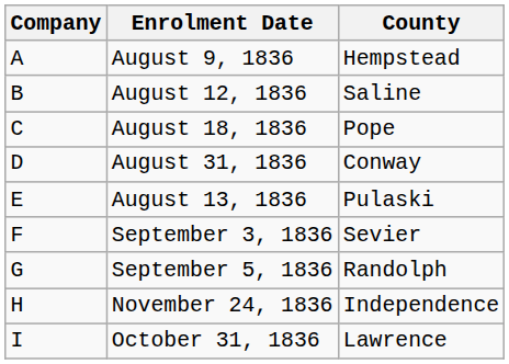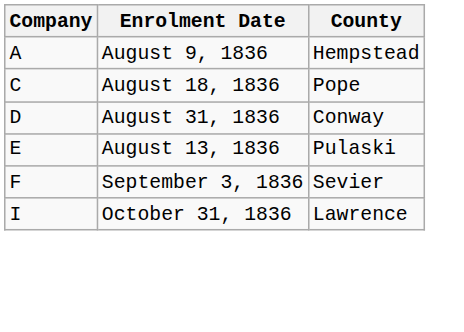 <table class="wikitable">
 <tr>
 <th>Company</th>
 <th>Enrolment Date</th>
 <th>County</th>
 </tr>
 <tr>
 <td>A</td>
 <td>August 9, 1836</td>
 <td>Hempstead</td>
-</tr>
-<tr>
-<td>B</td>
-<td>August 12, 1836</td>
-<td>Saline</td>
 </tr>
 <tr>
 <td>C</td>
 <td>August 18, 1836</td>
 <td>Pope</td>
 </tr>
 <tr>
 <td>D</td>
 <td>August 31, 1836</td>
 <td>Conway</td>
 </tr>
 <tr>
 <td>E</td>
 <td>August 13, 1836</td>
 <td>Pulaski</td>
 </tr>
 <tr>
 <td>F</td>
 <td>September 3, 1836</td>
 <td>Sevier</td>
 </tr>
 <tr>
-<td>G</td>
-<td>September 5, 1836</td>
-<td>Randolph</td>
-</tr>
-<tr>
-<td>H</td>
-<td>November 24, 1836</td>
-<td>Independence</td>
-</tr>
-<tr>
 <td>I</td>
 <td>October 31, 1836</td>
 <td>Lawrence</td>
 </tr>
 </table>
